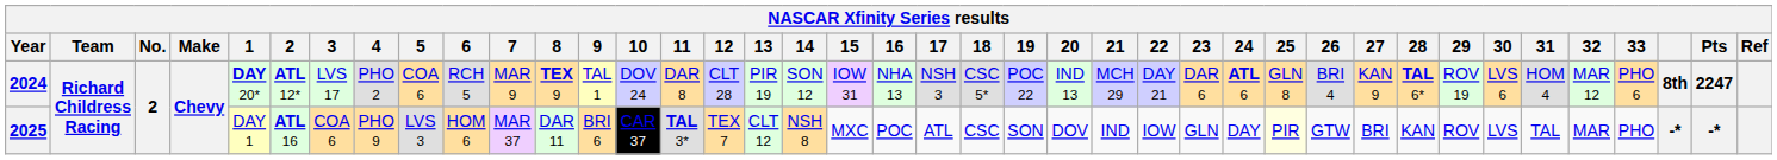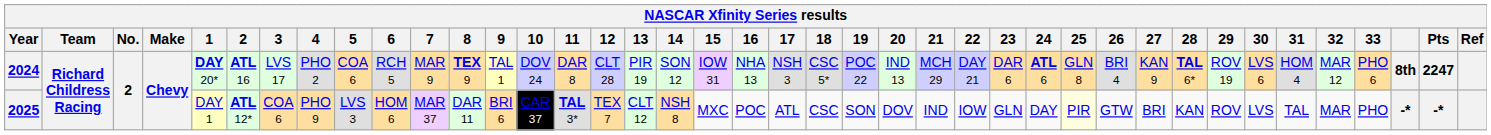 <table class="wikitable" style="text-align:center; font-size:75%">
 <tr>
 <th colspan=42><a href='#'>NASCAR Xfinity Series</a> results</th>
 </tr>
 <tr>
 <th>Year</th>
 <th>Team</th>
 <th>No.</th>
 <th>Make</th>
 <th>1</th>
 <th>2</th>
 <th>3</th>
 <th>4</th>
 <th>5</th>
 <th>6</th>
 <th>7</th>
 <th>8</th>
 <th>9</th>
 <th>10</th>
 <th>11</th>
 <th>12</th>
 <th>13</th>
 <th>14</th>
 <th>15</th>
 <th>16</th>
 <th>17</th>
 <th>18</th>
 <th>19</th>
 <th>20</th>
 <th>21</th>
 <th>22</th>
 <th>23</th>
 <th>24</th>
 <th>25</th>
 <th>26</th>
 <th>27</th>
 <th>28</th>
 <th>29</th>
 <th>30</th>
 <th>31</th>
 <th>32</th>
 <th>33</th>
 <th></th>
 <th>Pts</th>
 <th>Ref</th>
 </tr>
 <tr>
 <th><a href='#'>2024</a></th>
 <th rowspan=2><a href='#'>Richard Childress Racing</a></th>
 <th rowspan=2>2</th>
 <th rowspan=2><a href='#'>Chevy</a></th>
 <td style="background:#DFFFDF;"><strong><a href='#'>DAY</a></strong><br><small>20*</small></td>
-<td style="background:#DFFFDF;"><strong><a href='#'>ATL</a></strong><br><small>12*</small></td>
+<td style="background:#DFFFDF;"><strong><a href='#'>ATL</a></strong><br><small>16</small></td>
 <td style="background:#DFFFDF;"><a href='#'>LVS</a><br><small>17</small></td>
 <td style="background:#DFDFDF;"><a href='#'>PHO</a><br><small>2</small></td>
 <td style="background:#FFDF9F;"><a href='#'>COA</a><br><small>6</small></td>
 <td style="background:#DFDFDF;"><a href='#'>RCH</a><br><small>5</small></td>
 <td style="background:#FFDF9F;"><a href='#'>MAR</a><br><small>9</small></td>
 <td style="background:#FFDF9F;"><strong><a href='#'>TEX</a></strong><br><small>9</small></td>
 <td style="background:#FFFFBF;"><a href='#'>TAL</a><br><small>1</small></td>
 <td style="background:#CFCFFF;"><a href='#'>DOV</a><br><small>24</small></td>
 <td style="background:#FFDF9F;"><a href='#'>DAR</a><br><small>8</small></td>
 <td style="background:#CFCFFF;"><a href='#'>CLT</a><br><small>28</small></td>
 <td style="background:#DFFFDF;"><a href='#'>PIR</a><br><small>19</small></td>
 <td style="background:#DFFFDF;"><a href='#'>SON</a><br><small>12</small></td>
 <td style="background:#EFCFFF;"><a href='#'>IOW</a><br><small>31</small></td>
 <td style="background:#DFFFDF;"><a href='#'>NHA</a><br><small>13</small></td>
 <td style="background:#DFDFDF;"><a href='#'>NSH</a><br><small>3</small></td>
 <td style="background:#DFDFDF;"><a href='#'>CSC</a><br><small>5*</small></td>
 <td style="background:#CFCFFF;"><a href='#'>POC</a><br><small>22</small></td>
 <td style="background:#DFFFDF;"><a href='#'>IND</a><br><small>13</small></td>
 <td style="background:#CFCFFF;"><a href='#'>MCH</a><br><small>29</small></td>
 <td style="background:#CFCFFF;"><a href='#'>DAY</a><br><small>21</small></td>
 <td style="background:#FFDF9F;"><a href='#'>DAR</a><br><small>6</small></td>
 <td style="background:#FFDF9F;"><strong><a href='#'>ATL</a></strong><br><small>6</small></td>
 <td style="background:#FFDF9F;"><a href='#'>GLN</a><br><small>8</small></td>
 <td style="background:#DFDFDF;"><a href='#'>BRI</a><br><small>4</small></td>
 <td style="background:#FFDF9F;"><a href='#'>KAN</a><br><small>9</small></td>
 <td style="background:#FFDF9F;"><strong><a href='#'>TAL</a></strong><br><small>6*</small></td>
 <td style="background:#DFFFDF;"><a href='#'>ROV</a><br><small>19</small></td>
 <td style="background:#FFDF9F;"><a href='#'>LVS</a><br><small>6</small></td>
 <td style="background:#DFDFDF;"><a href='#'>HOM</a><br><small>4</small></td>
 <td style="background:#DFFFDF;"><a href='#'>MAR</a><br><small>12</small></td>
 <td style="background:#FFDF9F;"><a href='#'>PHO</a><br><small>6</small></td>
 <th>8th</th>
 <th>2247</th>
 <th></th>
 </tr>
 <tr>
 <th><a href='#'>2025</a></th>
 <td style="background:#FFFFBF;"><a href='#'>DAY</a><br><small>1</small></td>
-<td style="background:#DFFFDF;"><strong><a href='#'>ATL</a></strong><br><small>16</small></td>
+<td style="background:#DFFFDF;"><strong><a href='#'>ATL</a></strong><br><small>12*</small></td>
 <td style="background:#FFDF9F;"><a href='#'>COA</a><br><small>6</small></td>
 <td style="background:#FFDF9F;"><a href='#'>PHO</a><br><small>9</small></td>
 <td style="background:#DFDFDF;"><a href='#'>LVS</a><br><small>3</small></td>
 <td style="background:#FFDF9F;"><a href='#'>HOM</a><br><small>6</small></td>
 <td style="background:#EFCFFF;"><a href='#'>MAR</a><br><small>37</small></td>
 <td style="background:#DFFFDF;"><a href='#'>DAR</a><br><small>11</small></td>
 <td style="background:#FFDF9F;"><a href='#'>BRI</a><br><small>6</small></td>
 <td style="background:#000000;color:white;"><a href='#'><span>CAR</span></a><br><small>37</small></td>
 <td style="background:#DFDFDF;"><strong><a href='#'>TAL</a></strong><br><small>3*</small></td>
 <td style="background:#FFDF9F;"><a href='#'>TEX</a><br><small>7</small></td>
 <td style="background:#DFFFDF;"><a href='#'>CLT</a><br><small>12</small></td>
 <td style="background:#FFDF9F;"><a href='#'>NSH</a><br><small>8</small></td>
 <td><a href='#'>MXC</a></td>
 <td><a href='#'>POC</a></td>
 <td><a href='#'>ATL</a></td>
 <td><a href='#'>CSC</a></td>
 <td><a href='#'>SON</a></td>
 <td><a href='#'>DOV</a></td>
 <td><a href='#'>IND</a></td>
 <td><a href='#'>IOW</a></td>
 <td><a href='#'>GLN</a></td>
 <td><a href='#'>DAY</a></td>
 <td style="background: lightyellow;"><a href='#'>PIR</a></td>
 <td><a href='#'>GTW</a></td>
 <td><a href='#'>BRI</a></td>
 <td><a href='#'>KAN</a></td>
 <td><a href='#'>ROV</a></td>
 <td><a href='#'>LVS</a></td>
 <td><a href='#'>TAL</a></td>
 <td><a href='#'>MAR</a></td>
 <td><a href='#'>PHO</a></td>
 <th>-*</th>
 <th>-*</th>
 <th></th>
 </tr>
 </table>
